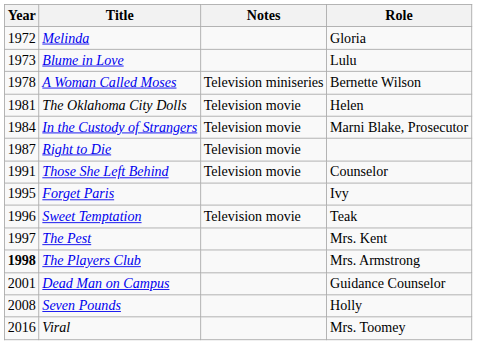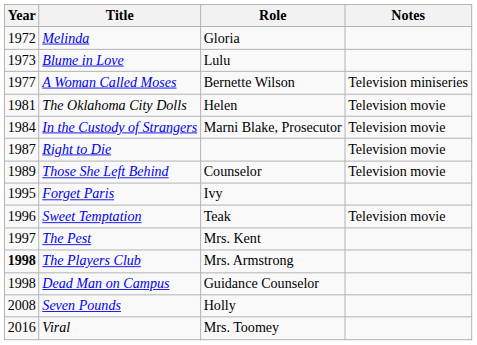 <table class="wikitable sortable">
 <tr>
 <th>Year</th>
 <th>Title</th>
+<th>Role</th>
 <th>Notes</th>
-<th>Role</th>
 </tr>
 <tr>
 <td>1972</td>
 <td><em><a href='#'>Melinda</a></em></td>
+<td>Gloria</td>
 <td></td>
-<td>Gloria</td>
 </tr>
 <tr>
 <td>1973</td>
 <td><em><a href='#'>Blume in Love</a></em></td>
+<td>Lulu</td>
 <td></td>
-<td>Lulu</td>
 </tr>
 <tr>
-<td>1978</td>
+<td>1977</td>
 <td><em><a href='#'>A Woman Called Moses</a></em></td>
+<td>Bernette Wilson</td>
 <td>Television miniseries</td>
-<td>Bernette Wilson</td>
 </tr>
 <tr>
 <td>1981</td>
 <td><em>The Oklahoma City Dolls</em></td>
+<td>Helen</td>
 <td>Television movie</td>
-<td>Helen</td>
 </tr>
 <tr>
 <td>1984</td>
 <td><em><a href='#'>In the Custody of Strangers</a></em></td>
+<td>Marni Blake, Prosecutor</td>
 <td>Television movie</td>
-<td>Marni Blake, Prosecutor</td>
 </tr>
 <tr>
 <td>1987</td>
 <td><em><a href='#'>Right to Die</a></em></td>
+<td></td>
 <td>Television movie</td>
-<td></td>
 </tr>
 <tr>
-<td>1991</td>
+<td>1989</td>
 <td><em><a href='#'>Those She Left Behind</a></em></td>
+<td>Counselor</td>
 <td>Television movie</td>
-<td>Counselor</td>
 </tr>
 <tr>
 <td>1995</td>
 <td><em><a href='#'>Forget Paris</a></em></td>
+<td>Ivy</td>
 <td></td>
-<td>Ivy</td>
 </tr>
 <tr>
 <td>1996</td>
 <td><em><a href='#'>Sweet Temptation</a></em></td>
+<td>Teak</td>
 <td>Television movie</td>
-<td>Teak</td>
 </tr>
 <tr>
 <td>1997</td>
 <td><em><a href='#'>The Pest</a></em></td>
+<td>Mrs. Kent</td>
 <td></td>
-<td>Mrs. Kent</td>
 </tr>
 <tr>
 <td><strong>1998</strong></td>
 <td><em><a href='#'>The Players Club</a></em></td>
+<td>Mrs. Armstrong</td>
 <td></td>
-<td>Mrs. Armstrong</td>
 </tr>
 <tr>
-<td>2001</td>
+<td>1998</td>
 <td><em><a href='#'>Dead Man on Campus</a></em></td>
+<td>Guidance Counselor</td>
 <td></td>
-<td>Guidance Counselor</td>
 </tr>
 <tr>
 <td>2008</td>
 <td><em><a href='#'>Seven Pounds</a></em></td>
+<td>Holly</td>
 <td></td>
-<td>Holly</td>
 </tr>
 <tr>
 <td>2016</td>
 <td><em>Viral</em></td>
+<td>Mrs. Toomey</td>
 <td></td>
-<td>Mrs. Toomey</td>
 </tr>
 </table>
